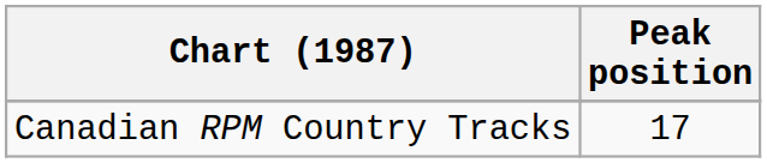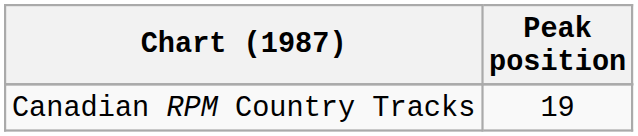 <table class="wikitable sortable">
 <tr>
 <th align="left">Chart (1987)</th>
 <th align="center">Peak<br>position</th>
 </tr>
 <tr>
 </tr>
 <tr>
 <td align="left">Canadian <em>RPM</em> Country Tracks</td>
-<td align="center">17</td>
+<td align="center">19</td>
 </tr>
 </table>
